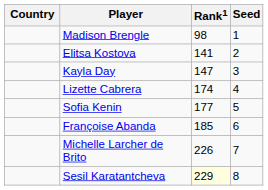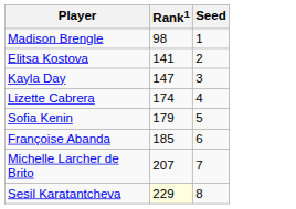 <table class="sortable wikitable">
 <tr>
-<th width="70">Country</th>
 <th width="175">Player</th>
 <th>Rank<sup>1</sup></th>
 <th>Seed</th>
 </tr>
 <tr>
-<td></td>
 <td><a href='#'>Madison Brengle</a></td>
 <td>98</td>
 <td>1</td>
 </tr>
 <tr>
-<td></td>
 <td><a href='#'>Elitsa Kostova</a></td>
 <td>141</td>
 <td>2</td>
 </tr>
 <tr>
-<td></td>
 <td><a href='#'>Kayla Day</a></td>
 <td>147</td>
 <td>3</td>
 </tr>
 <tr>
-<td></td>
 <td><a href='#'>Lizette Cabrera</a></td>
 <td>174</td>
 <td>4</td>
 </tr>
 <tr>
-<td></td>
 <td><a href='#'>Sofia Kenin</a></td>
-<td>177</td>
+<td>179</td>
 <td>5</td>
 </tr>
 <tr>
-<td></td>
 <td><a href='#'>Françoise Abanda</a></td>
 <td>185</td>
 <td>6</td>
 </tr>
 <tr>
-<td></td>
 <td><a href='#'>Michelle Larcher de Brito</a></td>
-<td>226</td>
+<td>207</td>
 <td>7</td>
 </tr>
 <tr>
-<td></td>
 <td><a href='#'>Sesil Karatantcheva</a></td>
 <td style="background: lightyellow;">229</td>
 <td>8</td>
 </tr>
 </table>
